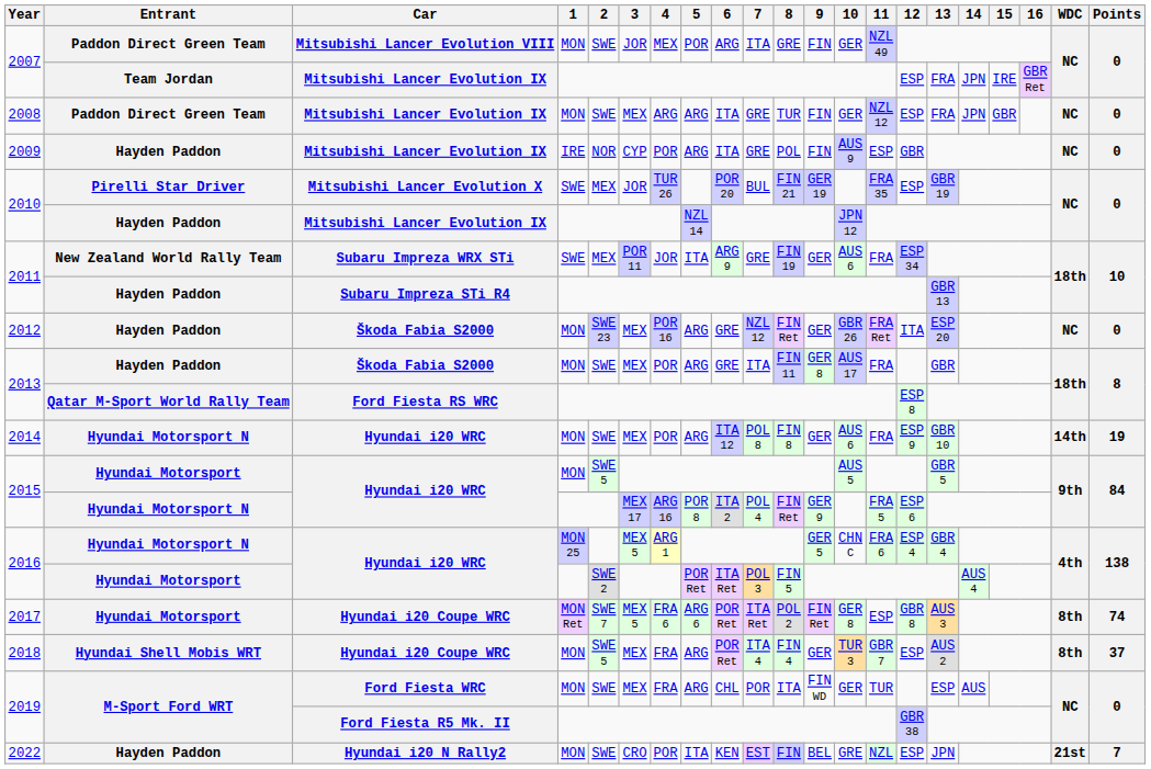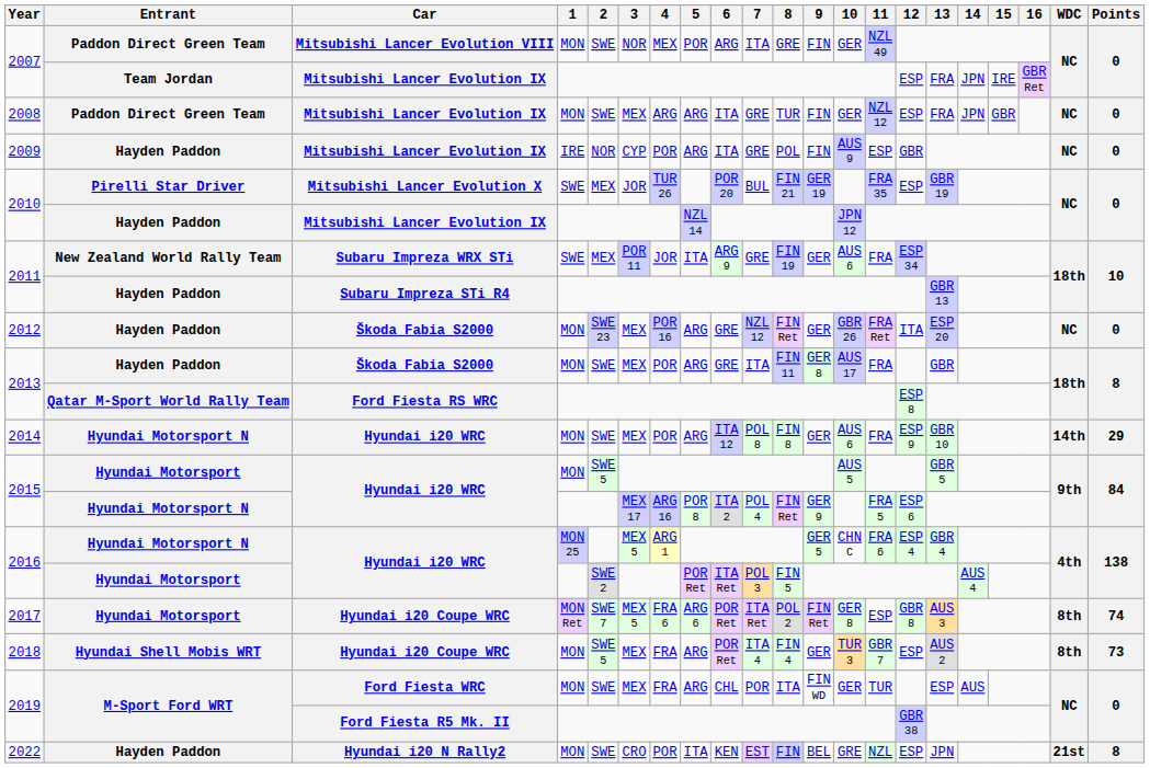 <table class="wikitable" border="1" style="text-align:center; font-size:85%;">
 <tr>
 <th>Year</th>
 <th>Entrant</th>
 <th>Car</th>
 <th>1</th>
 <th>2</th>
 <th>3</th>
 <th>4</th>
 <th>5</th>
 <th>6</th>
 <th>7</th>
 <th>8</th>
 <th>9</th>
 <th>10</th>
 <th>11</th>
 <th>12</th>
 <th>13</th>
 <th>14</th>
 <th>15</th>
 <th>16</th>
 <th>WDC</th>
 <th>Points</th>
 </tr>
 <tr>
 <td rowspan=2><a href='#'>2007</a></td>
 <th nowrap>Paddon Direct Green Team</th>
 <th nowrap><a href='#'>Mitsubishi Lancer Evolution VIII</a></th>
 <td><a href='#'>MON</a></td>
 <td><a href='#'>SWE</a></td>
-<td><a href='#'>JOR</a></td>
+<td><a href='#'>NOR</a></td>
 <td><a href='#'>MEX</a></td>
 <td><a href='#'>POR</a></td>
 <td><a href='#'>ARG</a></td>
 <td><a href='#'>ITA</a></td>
 <td><a href='#'>GRE</a></td>
 <td><a href='#'>FIN</a></td>
 <td><a href='#'>GER</a></td>
 <td style="background:#CFCFFF;"><a href='#'>NZL</a><br><small>49</small></td>
 <td colspan=5></td>
 <th rowspan=2>NC</th>
 <th rowspan=2>0</th>
 </tr>
 <tr>
 <th nowrap>Team Jordan</th>
 <th nowrap><a href='#'>Mitsubishi Lancer Evolution IX</a></th>
 <td colspan=11></td>
 <td><a href='#'>ESP</a></td>
 <td><a href='#'>FRA</a></td>
 <td><a href='#'>JPN</a></td>
 <td><a href='#'>IRE</a></td>
 <td style="background:#EFCFFF;"><a href='#'>GBR</a><br><small>Ret</small></td>
 </tr>
 <tr>
 <td><a href='#'>2008</a></td>
 <th nowrap>Paddon Direct Green Team</th>
 <th nowrap><a href='#'>Mitsubishi Lancer Evolution IX</a></th>
 <td><a href='#'>MON</a></td>
 <td><a href='#'>SWE</a></td>
 <td><a href='#'>MEX</a></td>
 <td><a href='#'>ARG</a></td>
 <td><a href='#'>ARG</a></td>
 <td><a href='#'>ITA</a></td>
 <td><a href='#'>GRE</a></td>
 <td><a href='#'>TUR</a></td>
 <td><a href='#'>FIN</a></td>
 <td><a href='#'>GER</a></td>
 <td style="background:#CFCFFF;"><a href='#'>NZL</a><br><small>12</small></td>
 <td><a href='#'>ESP</a></td>
 <td><a href='#'>FRA</a></td>
 <td><a href='#'>JPN</a></td>
 <td><a href='#'>GBR</a></td>
 <td></td>
 <th>NC</th>
 <th>0</th>
 </tr>
 <tr>
 <td><a href='#'>2009</a></td>
 <th nowrap>Hayden Paddon</th>
 <th nowrap><a href='#'>Mitsubishi Lancer Evolution IX</a></th>
 <td><a href='#'>IRE</a></td>
 <td><a href='#'>NOR</a></td>
 <td><a href='#'>CYP</a></td>
 <td><a href='#'>POR</a></td>
 <td><a href='#'>ARG</a></td>
 <td><a href='#'>ITA</a></td>
 <td><a href='#'>GRE</a></td>
 <td><a href='#'>POL</a></td>
 <td><a href='#'>FIN</a></td>
 <td style="background:#CFCFFF;"><a href='#'>AUS</a><br><small>9</small></td>
 <td><a href='#'>ESP</a></td>
 <td><a href='#'>GBR</a></td>
 <td colspan=4></td>
 <th>NC</th>
 <th>0</th>
 </tr>
 <tr>
 <td rowspan=2><a href='#'>2010</a></td>
 <th nowrap><a href='#'>Pirelli Star Driver</a></th>
 <th nowrap><a href='#'>Mitsubishi Lancer Evolution X</a></th>
 <td><a href='#'>SWE</a></td>
 <td><a href='#'>MEX</a></td>
 <td><a href='#'>JOR</a></td>
 <td style="background:#CFCFFF;"><a href='#'>TUR</a><br><small>26</small></td>
 <td></td>
 <td style="background:#CFCFFF;"><a href='#'>POR</a><br><small>20</small></td>
 <td><a href='#'>BUL</a></td>
 <td style="background:#CFCFFF;"><a href='#'>FIN</a><br><small>21</small></td>
 <td style="background:#CFCFFF;"><a href='#'>GER</a><br><small>19</small></td>
 <td></td>
 <td style="background:#CFCFFF;"><a href='#'>FRA</a><br><small>35</small></td>
 <td><a href='#'>ESP</a></td>
 <td style="background:#CFCFFF;"><a href='#'>GBR</a><br><small>19</small></td>
 <td colspan=3></td>
 <th rowspan=2>NC</th>
 <th rowspan=2>0</th>
 </tr>
 <tr>
 <th nowrap>Hayden Paddon</th>
 <th nowrap><a href='#'>Mitsubishi Lancer Evolution IX</a></th>
 <td colspan=4></td>
 <td style="background:#CFCFFF;"><a href='#'>NZL</a><br><small>14</small></td>
 <td colspan=4></td>
 <td style="background:#CFCFFF;"><a href='#'>JPN</a><br><small>12</small></td>
 <td colspan=6></td>
 </tr>
 <tr>
 <td rowspan=2><a href='#'>2011</a></td>
 <th nowrap>New Zealand World Rally Team</th>
 <th nowrap><a href='#'>Subaru Impreza WRX STi</a></th>
 <td><a href='#'>SWE</a></td>
 <td><a href='#'>MEX</a></td>
 <td style="background:#CFCFFF;"><a href='#'>POR</a><br><small>11</small></td>
 <td><a href='#'>JOR</a></td>
 <td><a href='#'>ITA</a></td>
 <td style="background:#DFFFDF;"><a href='#'>ARG</a><br><small>9</small></td>
 <td><a href='#'>GRE</a></td>
 <td style="background:#CFCFFF;"><a href='#'>FIN</a><br><small>19</small></td>
 <td><a href='#'>GER</a></td>
 <td style="background:#DFFFDF;"><a href='#'>AUS</a><br><small>6</small></td>
 <td><a href='#'>FRA</a></td>
 <td style="background:#CFCFFF;"><a href='#'>ESP</a><br><small>34</small></td>
 <td colspan=4></td>
 <th rowspan=2>18th</th>
 <th rowspan=2>10</th>
 </tr>
 <tr>
 <th nowrap>Hayden Paddon</th>
 <th nowrap><a href='#'>Subaru Impreza STi R4</a></th>
 <td colspan=12></td>
 <td style="background:#CFCFFF;"><a href='#'>GBR</a><br><small>13</small></td>
 <td colspan=3></td>
 </tr>
 <tr>
 <td><a href='#'>2012</a></td>
 <th nowrap>Hayden Paddon</th>
 <th nowrap><a href='#'>Škoda Fabia S2000</a></th>
 <td><a href='#'>MON</a></td>
 <td style="background:#CFCFFF;"><a href='#'>SWE</a><br><small>23</small></td>
 <td><a href='#'>MEX</a></td>
 <td style="background:#CFCFFF;"><a href='#'>POR</a><br><small>16</small></td>
 <td><a href='#'>ARG</a></td>
 <td><a href='#'>GRE</a></td>
 <td style="background:#CFCFFF;"><a href='#'>NZL</a><br><small>12</small></td>
 <td style="background:#EFCFFF;"><a href='#'>FIN</a><br><small>Ret</small></td>
 <td><a href='#'>GER</a></td>
 <td style="background:#CFCFFF;"><a href='#'>GBR</a><br><small>26</small></td>
 <td style="background:#EFCFFF;"><a href='#'>FRA</a><br><small>Ret</small></td>
 <td><a href='#'>ITA</a></td>
 <td style="background:#CFCFFF;"><a href='#'>ESP</a><br><small>20</small></td>
 <td colspan=3></td>
 <th>NC</th>
 <th>0</th>
 </tr>
 <tr>
 <td rowspan=2><a href='#'>2013</a></td>
 <th nowrap>Hayden Paddon</th>
 <th nowrap><a href='#'>Škoda Fabia S2000</a></th>
 <td><a href='#'>MON</a></td>
 <td><a href='#'>SWE</a></td>
 <td><a href='#'>MEX</a></td>
 <td><a href='#'>POR</a></td>
 <td><a href='#'>ARG</a></td>
 <td><a href='#'>GRE</a></td>
 <td><a href='#'>ITA</a></td>
 <td style="background:#CFCFFF;"><a href='#'>FIN</a><br><small>11</small></td>
 <td style="background:#DFFFDF;"><a href='#'>GER</a><br><small>8</small></td>
 <td style="background:#CFCFFF;"><a href='#'>AUS</a><br><small>17</small></td>
 <td><a href='#'>FRA</a></td>
 <td></td>
 <td><a href='#'>GBR</a></td>
 <td colspan=3></td>
 <th rowspan=2>18th</th>
 <th rowspan=2>8</th>
 </tr>
 <tr>
 <th nowrap><a href='#'>Qatar M-Sport World Rally Team</a></th>
 <th nowrap><a href='#'>Ford Fiesta RS WRC</a></th>
 <td colspan=11></td>
 <td style="background:#DFFFDF;"><a href='#'>ESP</a><br><small>8</small></td>
 <td colspan=4></td>
 </tr>
 <tr>
 <td><a href='#'>2014</a></td>
 <th nowrap><a href='#'>Hyundai Motorsport N</a></th>
 <th nowrap><a href='#'>Hyundai i20 WRC</a></th>
 <td><a href='#'>MON</a></td>
 <td><a href='#'>SWE</a></td>
 <td><a href='#'>MEX</a></td>
 <td><a href='#'>POR</a></td>
 <td><a href='#'>ARG</a></td>
 <td style="background:#CFCFFF;"><a href='#'>ITA</a><br><small>12</small></td>
 <td style="background:#DFFFDF;"><a href='#'>POL</a><br><small>8</small></td>
 <td style="background:#DFFFDF;"><a href='#'>FIN</a><br><small>8</small></td>
 <td><a href='#'>GER</a></td>
 <td style="background:#DFFFDF;"><a href='#'>AUS</a><br><small>6</small></td>
 <td><a href='#'>FRA</a></td>
 <td style="background:#DFFFDF;"><a href='#'>ESP</a><br><small>9</small></td>
 <td style="background:#DFFFDF;"><a href='#'>GBR</a><br><small>10</small></td>
 <td colspan=3></td>
 <th>14th</th>
-<th>19</th>
+<th>29</th>
 </tr>
 <tr>
 <td rowspan=2><a href='#'>2015</a></td>
 <th nowrap><a href='#'>Hyundai Motorsport</a></th>
 <th rowspan=2 nowrap><a href='#'>Hyundai i20 WRC</a></th>
 <td><a href='#'>MON</a></td>
 <td style="background:#DFFFDF;"><a href='#'>SWE</a><br><small>5</small></td>
 <td colspan=7></td>
 <td style="background:#DFFFDF;"><a href='#'>AUS</a><br><small>5</small></td>
 <td colspan=2></td>
 <td style="background:#DFFFDF;"><a href='#'>GBR</a> <br><small>5</small></td>
 <td colspan=3></td>
 <th rowspan=2>9th</th>
 <th rowspan=2>84</th>
 </tr>
 <tr>
 <th nowrap><a href='#'>Hyundai Motorsport N</a></th>
 <td colspan=2></td>
 <td style="background:#CFCFFF;"><a href='#'>MEX</a><br><small>17</small></td>
 <td style="background:#CFCFFF;"><a href='#'>ARG</a><br><small>16</small></td>
 <td style="background:#DFFFDF;"><a href='#'>POR</a><br><small>8</small></td>
 <td style="background:#DFDFDF;"><a href='#'>ITA</a><br><small>2</small></td>
 <td style="background:#DFFFDF;"><a href='#'>POL</a><br><small>4</small></td>
 <td style="background:#EFCFFF;"><a href='#'>FIN</a><br><small>Ret</small></td>
 <td style="background:#DFFFDF;"><a href='#'>GER</a><br><small>9</small></td>
 <td></td>
 <td style="background:#DFFFDF;"><a href='#'>FRA</a><br><small>5</small></td>
 <td style="background:#DFFFDF;"><a href='#'>ESP</a><br><small>6</small></td>
 <td colspan=4></td>
 </tr>
 <tr>
 <td rowspan=2><a href='#'>2016</a></td>
 <th nowrap><a href='#'>Hyundai Motorsport N</a></th>
 <th rowspan=2 nowrap><a href='#'>Hyundai i20 WRC</a></th>
 <td style="background:#CFCFFF;"><a href='#'>MON</a><br><small>25</small></td>
 <td></td>
 <td style="background:#DFFFDF;"><a href='#'>MEX</a><br><small>5</small></td>
 <td style="background:#FFFFBF;"><a href='#'>ARG</a><br><small>1</small></td>
 <td colspan=4></td>
 <td style="background:#DFFFDF;"><a href='#'>GER</a><br><small>5</small></td>
 <td><a href='#'>CHN</a><br><small>C</small></td>
 <td style="background:#DFFFDF;"><a href='#'>FRA</a><br><small>6</small></td>
 <td style="background:#DFFFDF;"><a href='#'>ESP</a><br><small>4</small></td>
 <td style="background:#DFFFDF;"><a href='#'>GBR</a><br><small>4</small></td>
 <td colspan=3></td>
 <th rowspan=2>4th</th>
 <th rowspan=2>138</th>
 </tr>
 <tr>
 <th nowrap><a href='#'>Hyundai Motorsport</a></th>
 <td></td>
 <td style="background:#DFDFDF;"><a href='#'>SWE</a><br><small>2</small></td>
 <td colspan=2></td>
 <td style="background:#EFCFFF;"><a href='#'>POR</a><br><small>Ret</small></td>
 <td style="background:#EFCFFF;"><a href='#'>ITA</a><br><small>Ret</small></td>
 <td style="background:#FFDF9F;"><a href='#'>POL</a><br><small>3</small></td>
 <td style="background:#DFFFDF;"><a href='#'>FIN</a><br><small>5</small></td>
 <td colspan=5></td>
 <td style="background:#DFFFDF;"><a href='#'>AUS</a><br><small>4</small></td>
 <td colspan=2></td>
 </tr>
 <tr>
 <td><a href='#'>2017</a></td>
 <th nowrap><a href='#'>Hyundai Motorsport</a></th>
 <th nowrap><a href='#'>Hyundai i20 Coupe WRC</a></th>
 <td style="background:#EFCFFF;"><a href='#'>MON</a><br><small>Ret</small></td>
 <td style="background:#DFFFDF;"><a href='#'>SWE</a><br><small>7</small></td>
 <td style="background:#DFFFDF;"><a href='#'>MEX</a><br><small>5</small></td>
 <td style="background:#DFFFDF;"><a href='#'>FRA</a><br><small>6</small></td>
 <td style="background:#DFFFDF;"><a href='#'>ARG</a><br><small>6</small></td>
 <td style="background:#EFCFFF;"><a href='#'>POR</a><br><small>Ret</small></td>
 <td style="background:#EFCFFF;"><a href='#'>ITA</a><br><small>Ret</small></td>
 <td style="background:#DFDFDF;"><a href='#'>POL</a><br><small>2</small></td>
 <td style="background:#EFCFFF;"><a href='#'>FIN</a><br><small>Ret</small></td>
 <td style="background:#DFFFDF;"><a href='#'>GER</a><br><small>8</small></td>
 <td><a href='#'>ESP</a></td>
 <td style="background:#DFFFDF;"><a href='#'>GBR</a><br><small>8</small></td>
 <td style="background:#FFDF9F;"><a href='#'>AUS</a><br><small>3</small></td>
 <td colspan=3></td>
 <th>8th</th>
 <th>74</th>
 </tr>
 <tr>
 <td><a href='#'>2018</a></td>
 <th nowrap><a href='#'>Hyundai Shell Mobis WRT</a></th>
 <th nowrap><a href='#'>Hyundai i20 Coupe WRC</a></th>
 <td><a href='#'>MON</a></td>
 <td style="background:#DFFFDF;"><a href='#'>SWE</a><br><small>5</small></td>
 <td><a href='#'>MEX</a></td>
 <td><a href='#'>FRA</a></td>
 <td><a href='#'>ARG</a></td>
 <td style="background:#EFCFFF;"><a href='#'>POR</a><br><small>Ret</small></td>
 <td style="background:#DFFFDF;"><a href='#'>ITA</a><br><small>4</small></td>
 <td style="background:#DFFFDF;"><a href='#'>FIN</a><br><small>4</small></td>
 <td><a href='#'>GER</a></td>
 <td style="background:#FFDF9F;"><a href='#'>TUR</a><br><small>3</small></td>
 <td style="background:#DFFFDF;"><a href='#'>GBR</a><br><small>7</small></td>
 <td><a href='#'>ESP</a></td>
 <td style="background:#DFDFDF;"><a href='#'>AUS</a><br><small>2</small></td>
 <td colspan=3></td>
 <th>8th</th>
-<th>37</th>
+<th>73</th>
 </tr>
 <tr>
 <td rowspan="2"><a href='#'>2019</a></td>
 <th rowspan="2" nowrap><a href='#'>M-Sport Ford WRT</a></th>
 <th nowrap><a href='#'>Ford Fiesta WRC</a></th>
 <td><a href='#'>MON</a></td>
 <td><a href='#'>SWE</a></td>
 <td><a href='#'>MEX</a></td>
 <td><a href='#'>FRA</a></td>
 <td><a href='#'>ARG</a></td>
 <td><a href='#'>CHL</a></td>
 <td><a href='#'>POR</a></td>
 <td><a href='#'>ITA</a></td>
 <td><a href='#'>FIN</a><br><small>WD</small></td>
 <td><a href='#'>GER</a></td>
 <td><a href='#'>TUR</a></td>
 <td></td>
 <td><a href='#'>ESP</a></td>
 <td><a href='#'>AUS</a><br></td>
 <td colspan=2></td>
 <th rowspan="2">NC</th>
 <th rowspan="2">0</th>
 </tr>
 <tr>
 <th nowrap><a href='#'>Ford Fiesta R5 Mk. II</a></th>
 <td colspan=11></td>
 <td style="background:#CFCFFF;"><a href='#'>GBR</a><br><small>38</small></td>
 <td colspan=4></td>
 </tr>
 <tr>
 <td><a href='#'>2022</a></td>
 <th nowrap>Hayden Paddon</th>
 <th nowrap><a href='#'>Hyundai i20 N Rally2</a></th>
 <td><a href='#'>MON</a></td>
 <td><a href='#'>SWE</a></td>
 <td><a href='#'>CRO</a></td>
 <td><a href='#'>POR</a></td>
 <td><a href='#'>ITA</a></td>
 <td><a href='#'>KEN</a></td>
 <td style="background:#EFCFFF;"><a href='#'>EST</a><br></td>
 <td style="background:#CFCFFF;"><a href='#'>FIN</a><br></td>
 <td><a href='#'>BEL</a></td>
 <td><a href='#'>GRE</a></td>
 <td style="background:#DFFFDF;"><a href='#'>NZL</a><br></td>
 <td><a href='#'>ESP</a></td>
 <td><a href='#'>JPN</a></td>
 <td colspan=3></td>
 <th>21st</th>
-<th>7</th>
+<th>8</th>
 </tr>
 </table>
